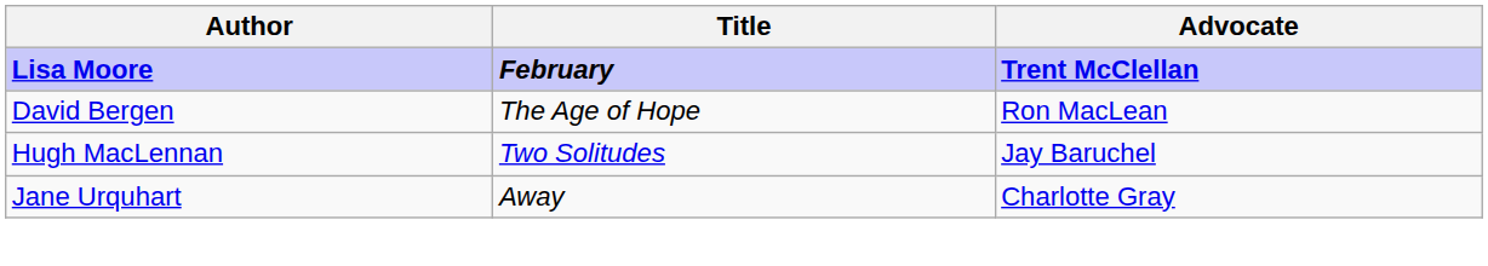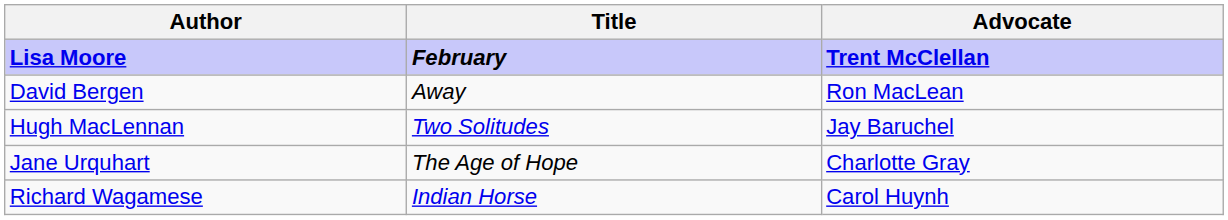 <table class="wikitable" style="width:100%;">
 <tr>
 <th width=33%>Author</th>
 <th width=34%>Title</th>
 <th width=34%>Advocate</th>
 </tr>
 <tr>
 <td style="background:#C8C8FA"><strong><a href='#'>Lisa Moore</a></strong></td>
 <td style="background:#C8C8FA"><strong><em>February</em></strong></td>
 <td style="background:#C8C8FA"><strong><a href='#'>Trent McClellan</a></strong></td>
 </tr>
 <tr>
 <td><a href='#'>David Bergen</a></td>
-<td><em>The Age of Hope</em></td>
+<td><em>Away</em></td>
 <td><a href='#'>Ron MacLean</a></td>
 </tr>
 <tr>
 <td><a href='#'>Hugh MacLennan</a></td>
 <td><em><a href='#'>Two Solitudes</a></em></td>
 <td><a href='#'>Jay Baruchel</a></td>
 </tr>
 <tr>
 <td><a href='#'>Jane Urquhart</a></td>
-<td><em>Away</em></td>
+<td><em>The Age of Hope</em></td>
 <td><a href='#'>Charlotte Gray</a></td>
 </tr>
+<tr>
+<td><a href='#'>Richard Wagamese</a></td>
+<td><em><a href='#'>Indian Horse</a></em></td>
+<td><a href='#'>Carol Huynh</a></td>
+</tr>
 </table>
